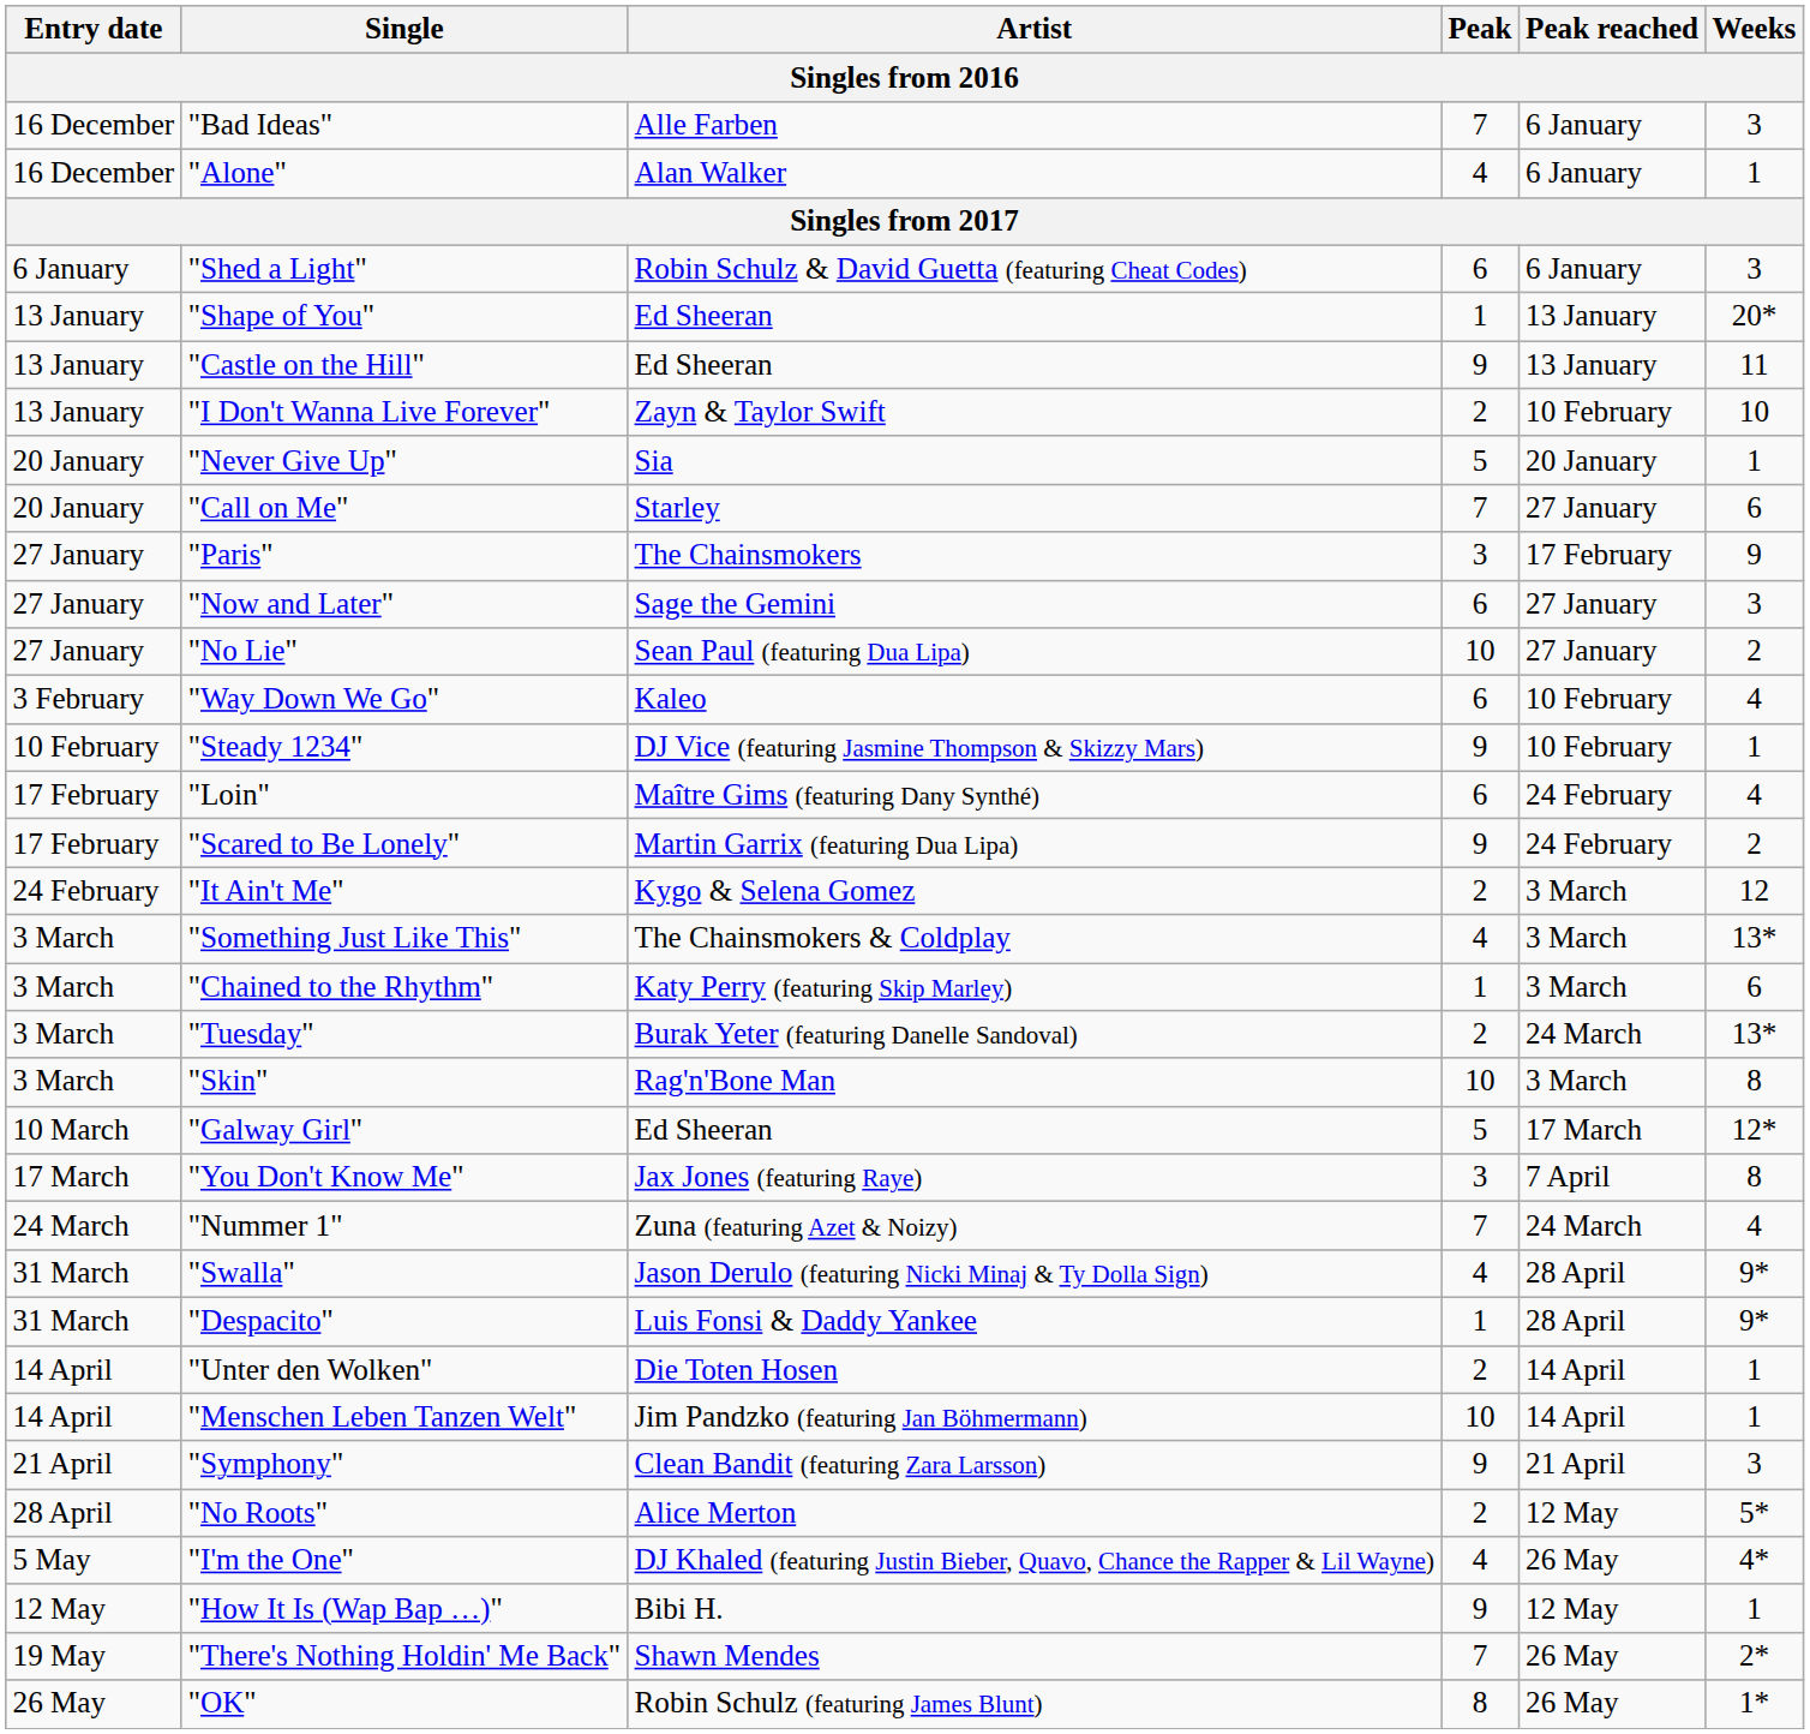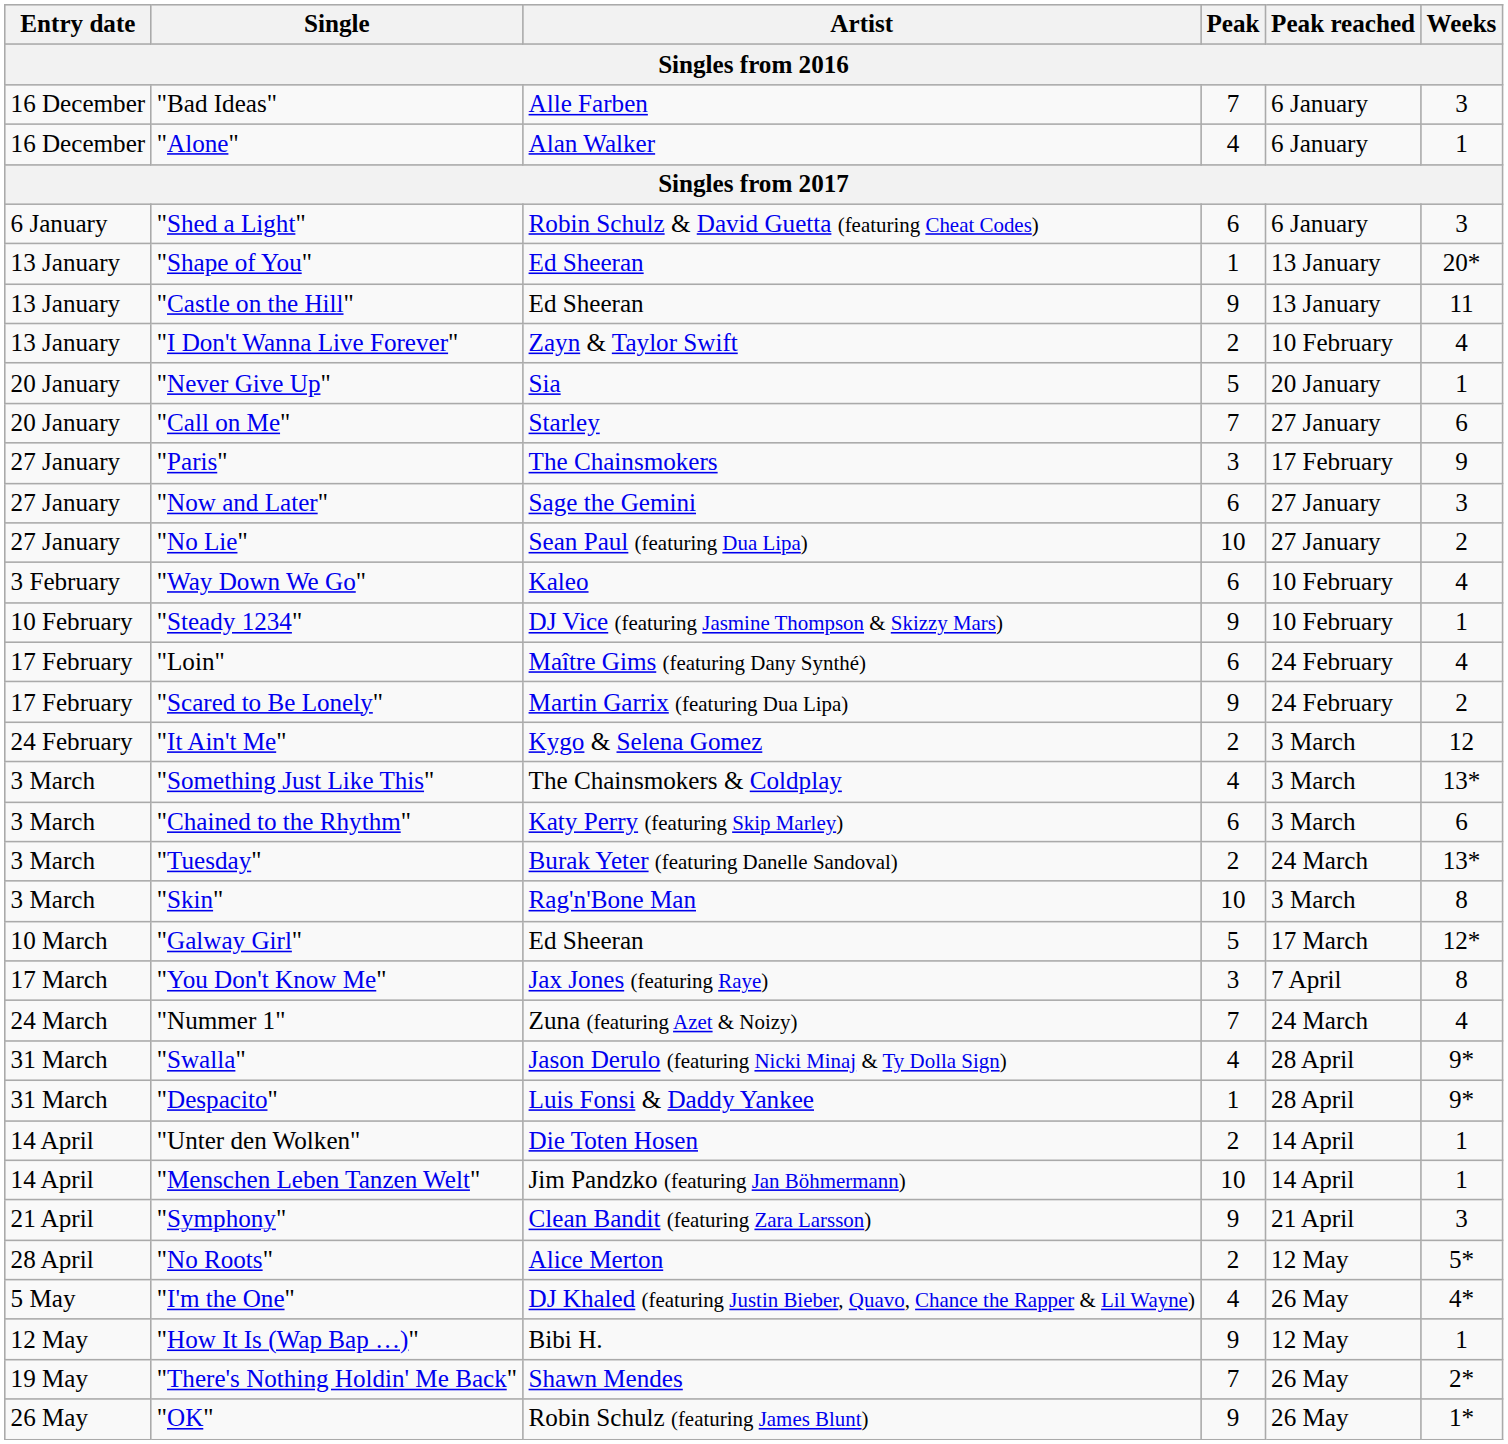 <table class="wikitable">
 <tr>
 <th align="left">Entry date</th>
 <th align="left">Single</th>
 <th align="left">Artist</th>
 <th align="center">Peak</th>
 <th align="left">Peak reached</th>
 <th align="center">Weeks</th>
 </tr>
 <tr>
 <th colspan=7>Singles from 2016</th>
 </tr>
 <tr>
 <td>16 December</td>
 <td>"Bad Ideas"</td>
 <td><a href='#'>Alle Farben</a></td>
 <td align="center">7</td>
 <td>6 January</td>
 <td align="center">3</td>
 </tr>
 <tr>
 <td>16 December</td>
 <td>"<a href='#'>Alone</a>"</td>
 <td><a href='#'>Alan Walker</a></td>
 <td align="center">4</td>
 <td>6 January</td>
 <td align="center">1</td>
 </tr>
 <tr>
 <th colspan=7>Singles from 2017</th>
 </tr>
 <tr>
 <td>6 January</td>
 <td>"<a href='#'>Shed a Light</a>"</td>
 <td><a href='#'>Robin Schulz</a> & <a href='#'>David Guetta</a> <small>(featuring <a href='#'>Cheat Codes</a>)</small></td>
 <td align="center">6</td>
 <td>6 January</td>
 <td align="center">3</td>
 </tr>
 <tr>
 <td>13 January</td>
 <td>"<a href='#'>Shape of You</a>"</td>
 <td><a href='#'>Ed Sheeran</a></td>
 <td align="center">1</td>
 <td>13 January</td>
 <td align="center">20*</td>
 </tr>
 <tr>
 <td>13 January</td>
 <td>"<a href='#'>Castle on the Hill</a>"</td>
 <td>Ed Sheeran</td>
 <td align="center">9</td>
 <td>13 January</td>
 <td align="center">11</td>
 </tr>
 <tr>
 <td>13 January</td>
 <td>"<a href='#'>I Don't Wanna Live Forever</a>"</td>
 <td><a href='#'>Zayn</a> & <a href='#'>Taylor Swift</a></td>
 <td align="center">2</td>
 <td>10 February</td>
-<td align="center">10</td>
+<td align="center">4</td>
 </tr>
 <tr>
 <td>20 January</td>
 <td>"<a href='#'>Never Give Up</a>"</td>
 <td><a href='#'>Sia</a></td>
 <td align="center">5</td>
 <td>20 January</td>
 <td align="center">1</td>
 </tr>
 <tr>
 <td>20 January</td>
 <td>"<a href='#'>Call on Me</a>"</td>
 <td><a href='#'>Starley</a></td>
 <td align="center">7</td>
 <td>27 January</td>
 <td align="center">6</td>
 </tr>
 <tr>
 <td>27 January</td>
 <td>"<a href='#'>Paris</a>"</td>
 <td><a href='#'>The Chainsmokers</a></td>
 <td align="center">3</td>
 <td>17 February</td>
 <td align="center">9</td>
 </tr>
 <tr>
 <td>27 January</td>
 <td>"<a href='#'>Now and Later</a>"</td>
 <td><a href='#'>Sage the Gemini</a></td>
 <td align="center">6</td>
 <td>27 January</td>
 <td align="center">3</td>
 </tr>
 <tr>
 <td>27 January</td>
 <td>"<a href='#'>No Lie</a>"</td>
 <td><a href='#'>Sean Paul</a> <small>(featuring <a href='#'>Dua Lipa</a>)</small></td>
 <td align="center">10</td>
 <td>27 January</td>
 <td align="center">2</td>
 </tr>
 <tr>
 <td>3 February</td>
 <td>"<a href='#'>Way Down We Go</a>"</td>
 <td><a href='#'>Kaleo</a></td>
 <td align="center">6</td>
 <td>10 February</td>
 <td align="center">4</td>
 </tr>
 <tr>
 <td>10 February</td>
 <td>"<a href='#'>Steady 1234</a>"</td>
 <td><a href='#'>DJ Vice</a> <small>(featuring <a href='#'>Jasmine Thompson</a> & <a href='#'>Skizzy Mars</a>)</small></td>
 <td align="center">9</td>
 <td>10 February</td>
 <td align="center">1</td>
 </tr>
 <tr>
 <td>17 February</td>
 <td>"Loin"</td>
 <td><a href='#'>Maître Gims</a> <small>(featuring Dany Synthé)</small></td>
 <td align="center">6</td>
 <td>24 February</td>
 <td align="center">4</td>
 </tr>
 <tr>
 <td>17 February</td>
 <td>"<a href='#'>Scared to Be Lonely</a>"</td>
 <td><a href='#'>Martin Garrix</a> <small>(featuring Dua Lipa)</small></td>
 <td align="center">9</td>
 <td>24 February</td>
 <td align="center">2</td>
 </tr>
 <tr>
 <td>24 February</td>
 <td>"<a href='#'>It Ain't Me</a>"</td>
 <td><a href='#'>Kygo</a> & <a href='#'>Selena Gomez</a></td>
 <td align="center">2</td>
 <td>3 March</td>
 <td align="center">12</td>
 </tr>
 <tr>
 <td>3 March</td>
 <td>"<a href='#'>Something Just Like This</a>"</td>
 <td>The Chainsmokers & <a href='#'>Coldplay</a></td>
 <td align="center">4</td>
 <td>3 March</td>
 <td align="center">13*</td>
 </tr>
 <tr>
 <td>3 March</td>
 <td>"<a href='#'>Chained to the Rhythm</a>"</td>
 <td><a href='#'>Katy Perry</a> <small>(featuring <a href='#'>Skip Marley</a>)</small></td>
-<td align="center">1</td>
+<td align="center">6</td>
 <td>3 March</td>
 <td align="center">6</td>
 </tr>
 <tr>
 <td>3 March</td>
 <td>"<a href='#'>Tuesday</a>"</td>
 <td><a href='#'>Burak Yeter</a> <small>(featuring Danelle Sandoval)</small></td>
 <td align="center">2</td>
 <td>24 March</td>
 <td align="center">13*</td>
 </tr>
 <tr>
 <td>3 March</td>
 <td>"<a href='#'>Skin</a>"</td>
 <td><a href='#'>Rag'n'Bone Man</a></td>
 <td align="center">10</td>
 <td>3 March</td>
 <td align="center">8</td>
 </tr>
 <tr>
 <td>10 March</td>
 <td>"<a href='#'>Galway Girl</a>"</td>
 <td>Ed Sheeran</td>
 <td align="center">5</td>
 <td>17 March</td>
 <td align="center">12*</td>
 </tr>
 <tr>
 <td>17 March</td>
 <td>"<a href='#'>You Don't Know Me</a>"</td>
 <td><a href='#'>Jax Jones</a> <small>(featuring <a href='#'>Raye</a>)</small></td>
 <td align="center">3</td>
 <td>7 April</td>
 <td align="center">8</td>
 </tr>
 <tr>
 <td>24 March</td>
 <td>"Nummer 1"</td>
 <td>Zuna <small>(featuring <a href='#'>Azet</a> & Noizy)</small></td>
 <td align="center">7</td>
 <td>24 March</td>
 <td align="center">4</td>
 </tr>
 <tr>
 <td>31 March</td>
 <td>"<a href='#'>Swalla</a>"</td>
 <td><a href='#'>Jason Derulo</a> <small>(featuring <a href='#'>Nicki Minaj</a> & <a href='#'>Ty Dolla Sign</a>)</small></td>
 <td align="center">4</td>
 <td>28 April</td>
 <td align="center">9*</td>
 </tr>
 <tr>
 <td>31 March</td>
 <td>"<a href='#'>Despacito</a>"</td>
 <td><a href='#'>Luis Fonsi</a> & <a href='#'>Daddy Yankee</a></td>
 <td align="center">1</td>
 <td>28 April</td>
 <td align="center">9*</td>
 </tr>
 <tr>
 <td>14 April</td>
 <td>"Unter den Wolken"</td>
 <td><a href='#'>Die Toten Hosen</a></td>
 <td align="center">2</td>
 <td>14 April</td>
 <td align="center">1</td>
 </tr>
 <tr>
 <td>14 April</td>
 <td>"<a href='#'>Menschen Leben Tanzen Welt</a>"</td>
 <td>Jim Pandzko <small>(featuring <a href='#'>Jan Böhmermann</a>)</small></td>
 <td align="center">10</td>
 <td>14 April</td>
 <td align="center">1</td>
 </tr>
 <tr>
 <td>21 April</td>
 <td>"<a href='#'>Symphony</a>"</td>
 <td><a href='#'>Clean Bandit</a> <small>(featuring <a href='#'>Zara Larsson</a>)</small></td>
 <td align="center">9</td>
 <td>21 April</td>
 <td align="center">3</td>
 </tr>
 <tr>
 <td>28 April</td>
 <td>"<a href='#'>No Roots</a>"</td>
 <td><a href='#'>Alice Merton</a></td>
 <td align="center">2</td>
 <td>12 May</td>
 <td align="center">5*</td>
 </tr>
 <tr>
 <td>5 May</td>
 <td>"<a href='#'>I'm the One</a>"</td>
 <td><a href='#'>DJ Khaled</a> <small>(featuring <a href='#'>Justin Bieber</a>, <a href='#'>Quavo</a>, <a href='#'>Chance the Rapper</a> & <a href='#'>Lil Wayne</a>)</small></td>
 <td align="center">4</td>
 <td>26 May</td>
 <td align="center">4*</td>
 </tr>
 <tr>
 <td>12 May</td>
 <td>"<a href='#'>How It Is (Wap Bap …)</a>"</td>
 <td>Bibi H.</td>
 <td align="center">9</td>
 <td>12 May</td>
 <td align="center">1</td>
 </tr>
 <tr>
 <td>19 May</td>
 <td>"<a href='#'>There's Nothing Holdin' Me Back</a>"</td>
 <td><a href='#'>Shawn Mendes</a></td>
 <td align="center">7</td>
 <td>26 May</td>
 <td align="center">2*</td>
 </tr>
 <tr>
 <td>26 May</td>
 <td>"<a href='#'>OK</a>"</td>
 <td>Robin Schulz <small>(featuring <a href='#'>James Blunt</a>)</small></td>
-<td align="center">8</td>
+<td align="center">9</td>
 <td>26 May</td>
 <td align="center">1*</td>
 </tr>
 </table>
